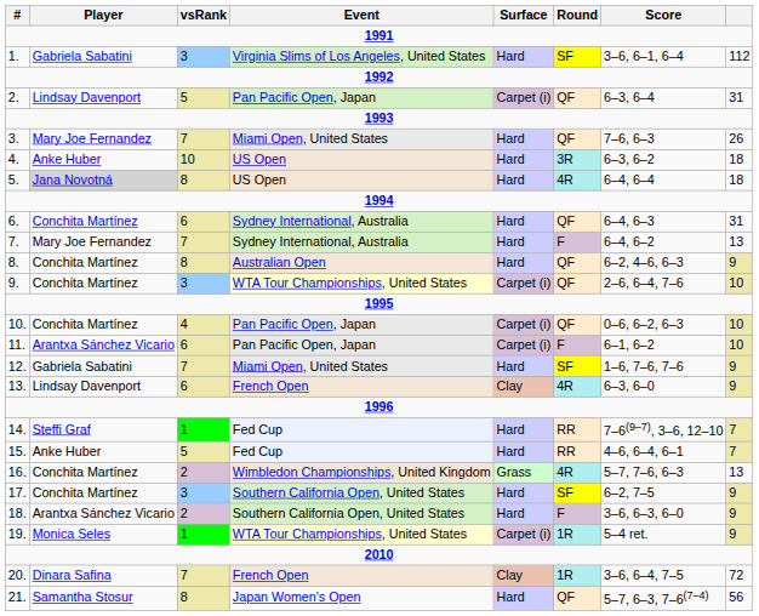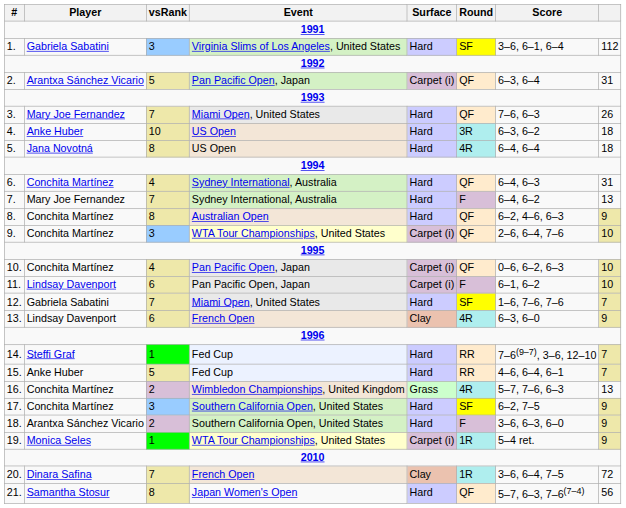 <table class="wikitable sortable">
 <tr>
 <th>#</th>
 <th>Player</th>
 <th>vsRank</th>
 <th>Event</th>
 <th>Surface</th>
 <th>Round</th>
 <th>Score</th>
 <th></th>
 </tr>
 <tr>
 <td colspan="8" style="text-align:center"><strong><a href='#'>1991</a></strong></td>
 </tr>
 <tr>
 <td>1.</td>
 <td> <a href='#'>Gabriela Sabatini</a></td>
 <td bgcolor=#9cf>3</td>
 <td bgcolor=d4f1c5><a href='#'>Virginia Slims of Los Angeles</a>, United States</td>
 <td bgcolor=#ccf>Hard</td>
 <td bgcolor=yellow>SF</td>
 <td>3–6, 6–1, 6–4</td>
 <td>112</td>
 </tr>
 <tr>
 <td colspan="8" style="text-align:center"><strong><a href='#'>1992</a></strong></td>
 </tr>
 <tr>
 <td>2.</td>
-<td> <a href='#'>Lindsay Davenport</a></td>
+<td> <a href='#'>Arantxa Sánchez Vicario</a></td>
 <td bgcolor=eee8aa>5</td>
 <td bgcolor=d4f1c5><a href='#'>Pan Pacific Open</a>, Japan</td>
 <td bgcolor=thistle>Carpet (i)</td>
 <td bgcolor=ffebcd>QF</td>
 <td>6–3, 6–4</td>
 <td>31</td>
 </tr>
 <tr>
 <td colspan="8" style="text-align:center"><strong><a href='#'>1993</a></strong></td>
 </tr>
 <tr>
 <td>3.</td>
 <td> <a href='#'>Mary Joe Fernandez</a></td>
 <td bgcolor=eee8aa>7</td>
 <td bgcolor=e9e9e9><a href='#'>Miami Open</a>, United States</td>
 <td bgcolor=#ccf>Hard</td>
 <td bgcolor=ffebcd>QF</td>
 <td>7–6, 6–3</td>
 <td>26</td>
 </tr>
 <tr>
 <td>4.</td>
 <td> <a href='#'>Anke Huber</a></td>
 <td bgcolor=eee8aa>10</td>
 <td bgcolor=f3e6d7><a href='#'>US Open</a></td>
 <td bgcolor=#ccf>Hard</td>
 <td bgcolor=afeeee>3R</td>
 <td>6–3, 6–2</td>
 <td>18</td>
 </tr>
 <tr>
 <td>5.</td>
-<td style="background: lightgrey;"> <a href='#'>Jana Novotná</a></td>
+<td> <a href='#'>Jana Novotná</a></td>
 <td bgcolor=eee8aa>8</td>
 <td bgcolor=f3e6d7>US Open</td>
 <td bgcolor=#ccf>Hard</td>
 <td bgcolor=afeeee>4R</td>
 <td>6–4, 6–4</td>
 <td>18</td>
 </tr>
 <tr>
 <td colspan="8" style="text-align:center"><strong><a href='#'>1994</a></strong></td>
 </tr>
 <tr>
 <td>6.</td>
 <td> <a href='#'>Conchita Martínez</a></td>
-<td bgcolor=eee8aa>6</td>
+<td bgcolor=eee8aa>4</td>
 <td bgcolor=d4f1c5><a href='#'>Sydney International</a>, Australia</td>
 <td bgcolor=#ccf>Hard</td>
 <td bgcolor=ffebcd>QF</td>
 <td>6–4, 6–3</td>
 <td>31</td>
 </tr>
 <tr>
 <td>7.</td>
 <td> Mary Joe Fernandez</td>
 <td bgcolor=eee8aa>7</td>
 <td bgcolor=d4f1c5>Sydney International, Australia</td>
 <td bgcolor=#ccf>Hard</td>
 <td bgcolor=thistle>F</td>
 <td>6–4, 6–2</td>
 <td>13</td>
 </tr>
 <tr>
 <td>8.</td>
 <td> Conchita Martínez</td>
 <td bgcolor=eee8aa>8</td>
 <td bgcolor=f3e6d7><a href='#'>Australian Open</a></td>
 <td bgcolor=#ccf>Hard</td>
 <td bgcolor=ffebcd>QF</td>
 <td>6–2, 4–6, 6–3</td>
 <td bgcolor=eee8aa>9</td>
 </tr>
 <tr>
 <td>9.</td>
 <td> Conchita Martínez</td>
 <td bgcolor=#9cf>3</td>
 <td bgcolor=#ffc><a href='#'>WTA Tour Championships</a>, United States</td>
 <td bgcolor=thistle>Carpet (i)</td>
 <td bgcolor=ffebcd>QF</td>
 <td>2–6, 6–4, 7–6</td>
 <td bgcolor=eee8aa>10</td>
 </tr>
 <tr>
 <td colspan="8" style="text-align:center"><strong><a href='#'>1995</a></strong></td>
 </tr>
 <tr>
 <td>10.</td>
 <td> Conchita Martínez</td>
 <td bgcolor=eee8aa>4</td>
 <td bgcolor=#e9e9e9><a href='#'>Pan Pacific Open</a>, Japan</td>
 <td bgcolor=thistle>Carpet (i)</td>
 <td bgcolor=ffebcd>QF</td>
 <td>0–6, 6–2, 6–3</td>
 <td bgcolor=eee8aa>10</td>
 </tr>
 <tr>
 <td>11.</td>
-<td> <a href='#'>Arantxa Sánchez Vicario</a></td>
+<td> <a href='#'>Lindsay Davenport</a></td>
 <td bgcolor=eee8aa>6</td>
 <td bgcolor=#e9e9e9>Pan Pacific Open, Japan</td>
 <td bgcolor=thistle>Carpet (i)</td>
 <td bgcolor=thistle>F</td>
 <td>6–1, 6–2</td>
 <td bgcolor=eee8aa>10</td>
 </tr>
 <tr>
 <td>12.</td>
 <td> Gabriela Sabatini</td>
 <td bgcolor=eee8aa>7</td>
 <td bgcolor=#e9e9e9><a href='#'>Miami Open</a>, United States</td>
 <td bgcolor=#ccf>Hard</td>
 <td bgcolor=yellow>SF</td>
 <td>1–6, 7–6, 7–6</td>
-<td bgcolor=eee8aa>9</td>
+<td bgcolor=eee8aa>7</td>
 </tr>
 <tr>
 <td>13.</td>
 <td> Lindsay Davenport</td>
 <td bgcolor=eee8aa>6</td>
 <td bgcolor=#f3e6d7><a href='#'>French Open</a></td>
 <td bgcolor=#ebc2af>Clay</td>
 <td bgcolor=afeeee>4R</td>
 <td>6–3, 6–0</td>
 <td bgcolor=eee8aa>9</td>
 </tr>
 <tr>
 <td colspan="8" style="text-align:center"><strong><a href='#'>1996</a></strong></td>
 </tr>
 <tr>
 <td>14.</td>
 <td> <a href='#'>Steffi Graf</a></td>
 <td bgcolor=lime>1</td>
 <td bgcolor=#ecf2ff>Fed Cup</td>
 <td bgcolor=#ccf>Hard</td>
 <td bgcolor=ffebcd>RR</td>
 <td>7–6<sup>(9–7)</sup>, 3–6, 12–10</td>
 <td bgcolor=eee8aa>7</td>
 </tr>
 <tr>
 <td>15.</td>
 <td> Anke Huber</td>
 <td bgcolor=eee8aa>5</td>
 <td bgcolor=#ecf2ff>Fed Cup</td>
 <td bgcolor=#ccf>Hard</td>
 <td bgcolor=ffebcd>RR</td>
 <td>4–6, 6–4, 6–1</td>
 <td bgcolor=eee8aa>7</td>
 </tr>
 <tr>
 <td>16.</td>
 <td> Conchita Martínez</td>
 <td bgcolor=thistle>2</td>
 <td bgcolor=#f3e6d7><a href='#'>Wimbledon Championships</a>, United Kingdom</td>
 <td bgcolor=#cfc>Grass</td>
 <td bgcolor=afeeee>4R</td>
 <td>5–7, 7–6, 6–3</td>
 <td>13</td>
 </tr>
 <tr>
 <td>17.</td>
 <td> Conchita Martínez</td>
 <td bgcolor=#9cf>3</td>
 <td bgcolor=#d4f1c5><a href='#'>Southern California Open</a>, United States</td>
 <td bgcolor=#ccf>Hard</td>
 <td bgcolor=yellow>SF</td>
 <td>6–2, 7–5</td>
 <td bgcolor=eee8aa>9</td>
 </tr>
 <tr>
 <td>18.</td>
 <td> Arantxa Sánchez Vicario</td>
 <td bgcolor=thistle>2</td>
 <td bgcolor=#d4f1c5>Southern California Open, United States</td>
 <td bgcolor=#ccf>Hard</td>
 <td bgcolor=thistle>F</td>
 <td>3–6, 6–3, 6–0</td>
 <td bgcolor=eee8aa>9</td>
 </tr>
 <tr>
 <td>19.</td>
 <td> <a href='#'>Monica Seles</a></td>
 <td bgcolor=lime>1</td>
 <td bgcolor=#ffc><a href='#'>WTA Tour Championships</a>, United States</td>
 <td bgcolor=thistle>Carpet (i)</td>
 <td bgcolor=afeeee>1R</td>
 <td>5–4 ret.</td>
 <td bgcolor=eee8aa>9</td>
 </tr>
 <tr>
 <td colspan="8" style="text-align:center"><strong><a href='#'>2010</a></strong></td>
 </tr>
 <tr>
 <td>20.</td>
 <td> <a href='#'>Dinara Safina</a></td>
 <td bgcolor=eee8aa>7</td>
 <td bgcolor=#f3e6d7><a href='#'>French Open</a></td>
 <td bgcolor=#ebc2af>Clay</td>
 <td bgcolor=afeeee>1R</td>
 <td>3–6, 6–4, 7–5</td>
 <td>72</td>
 </tr>
 <tr>
 <td>21.</td>
 <td> <a href='#'>Samantha Stosur</a></td>
 <td bgcolor=eee8aa>8</td>
 <td><a href='#'>Japan Women's Open</a></td>
 <td bgcolor=#ccf>Hard</td>
 <td bgcolor=ffebcd>QF</td>
 <td>5–7, 6–3, 7–6<sup>(7–4)</sup></td>
 <td>56</td>
 </tr>
 </table>
